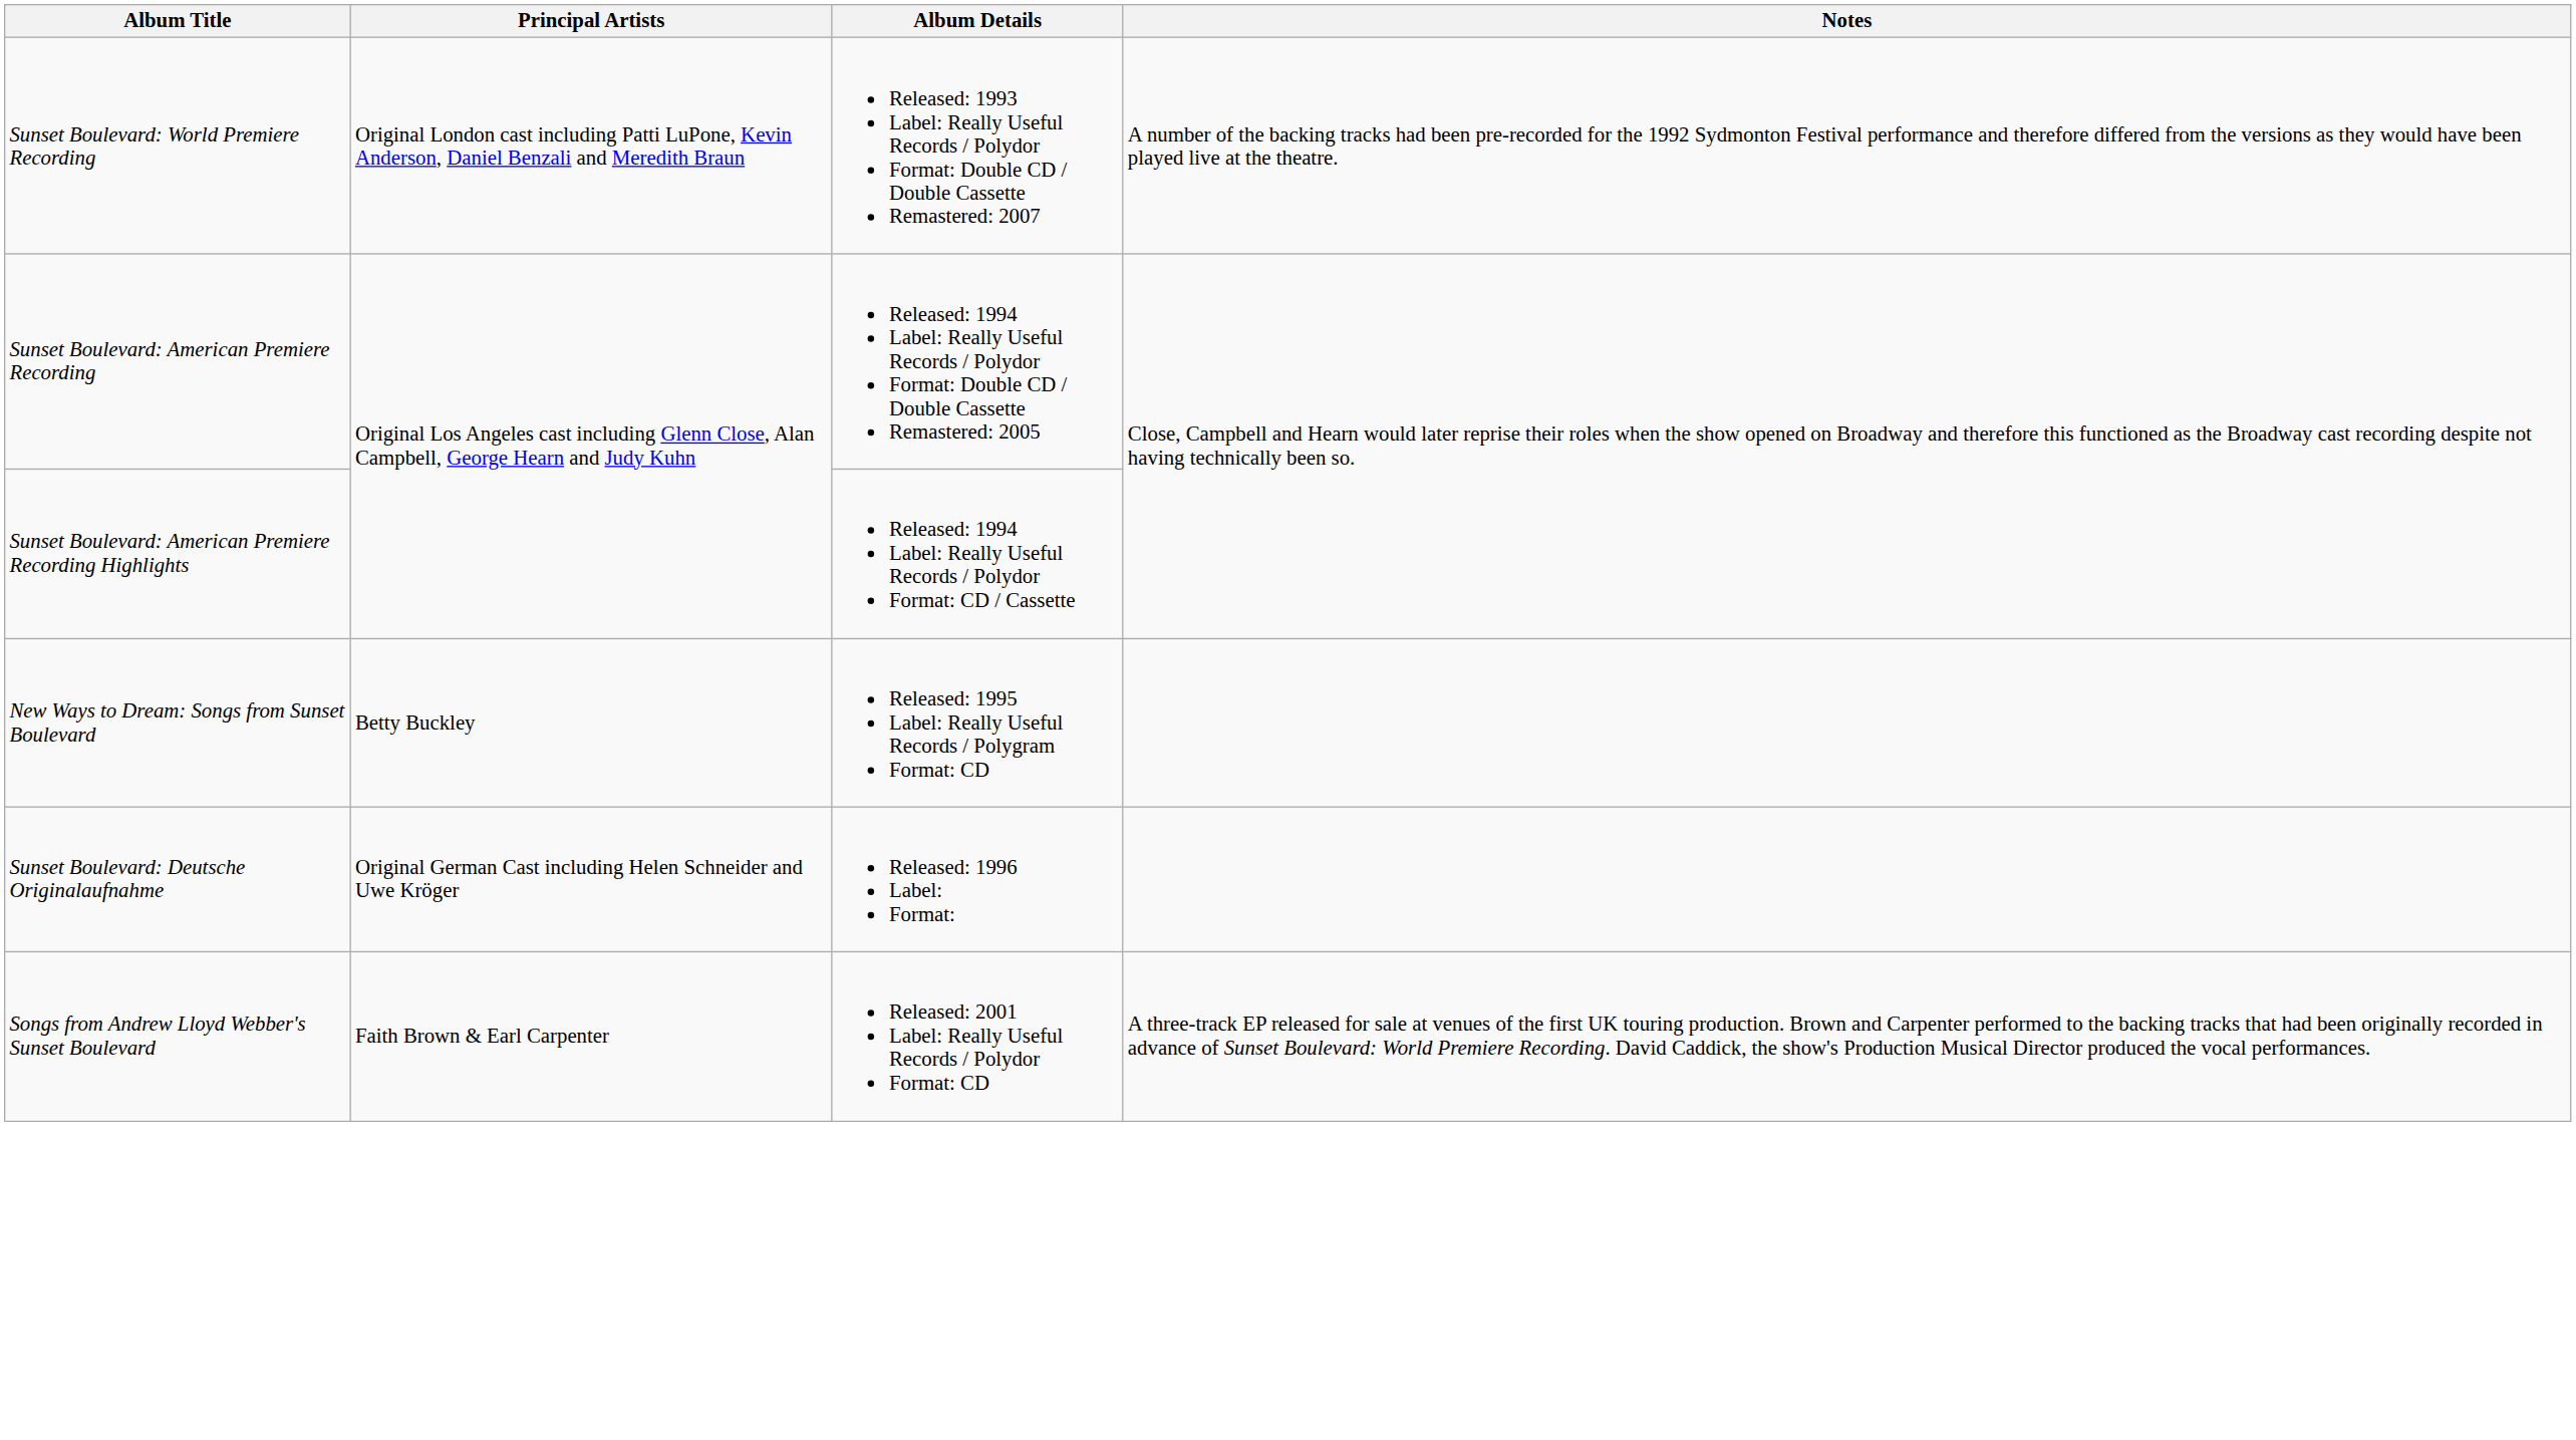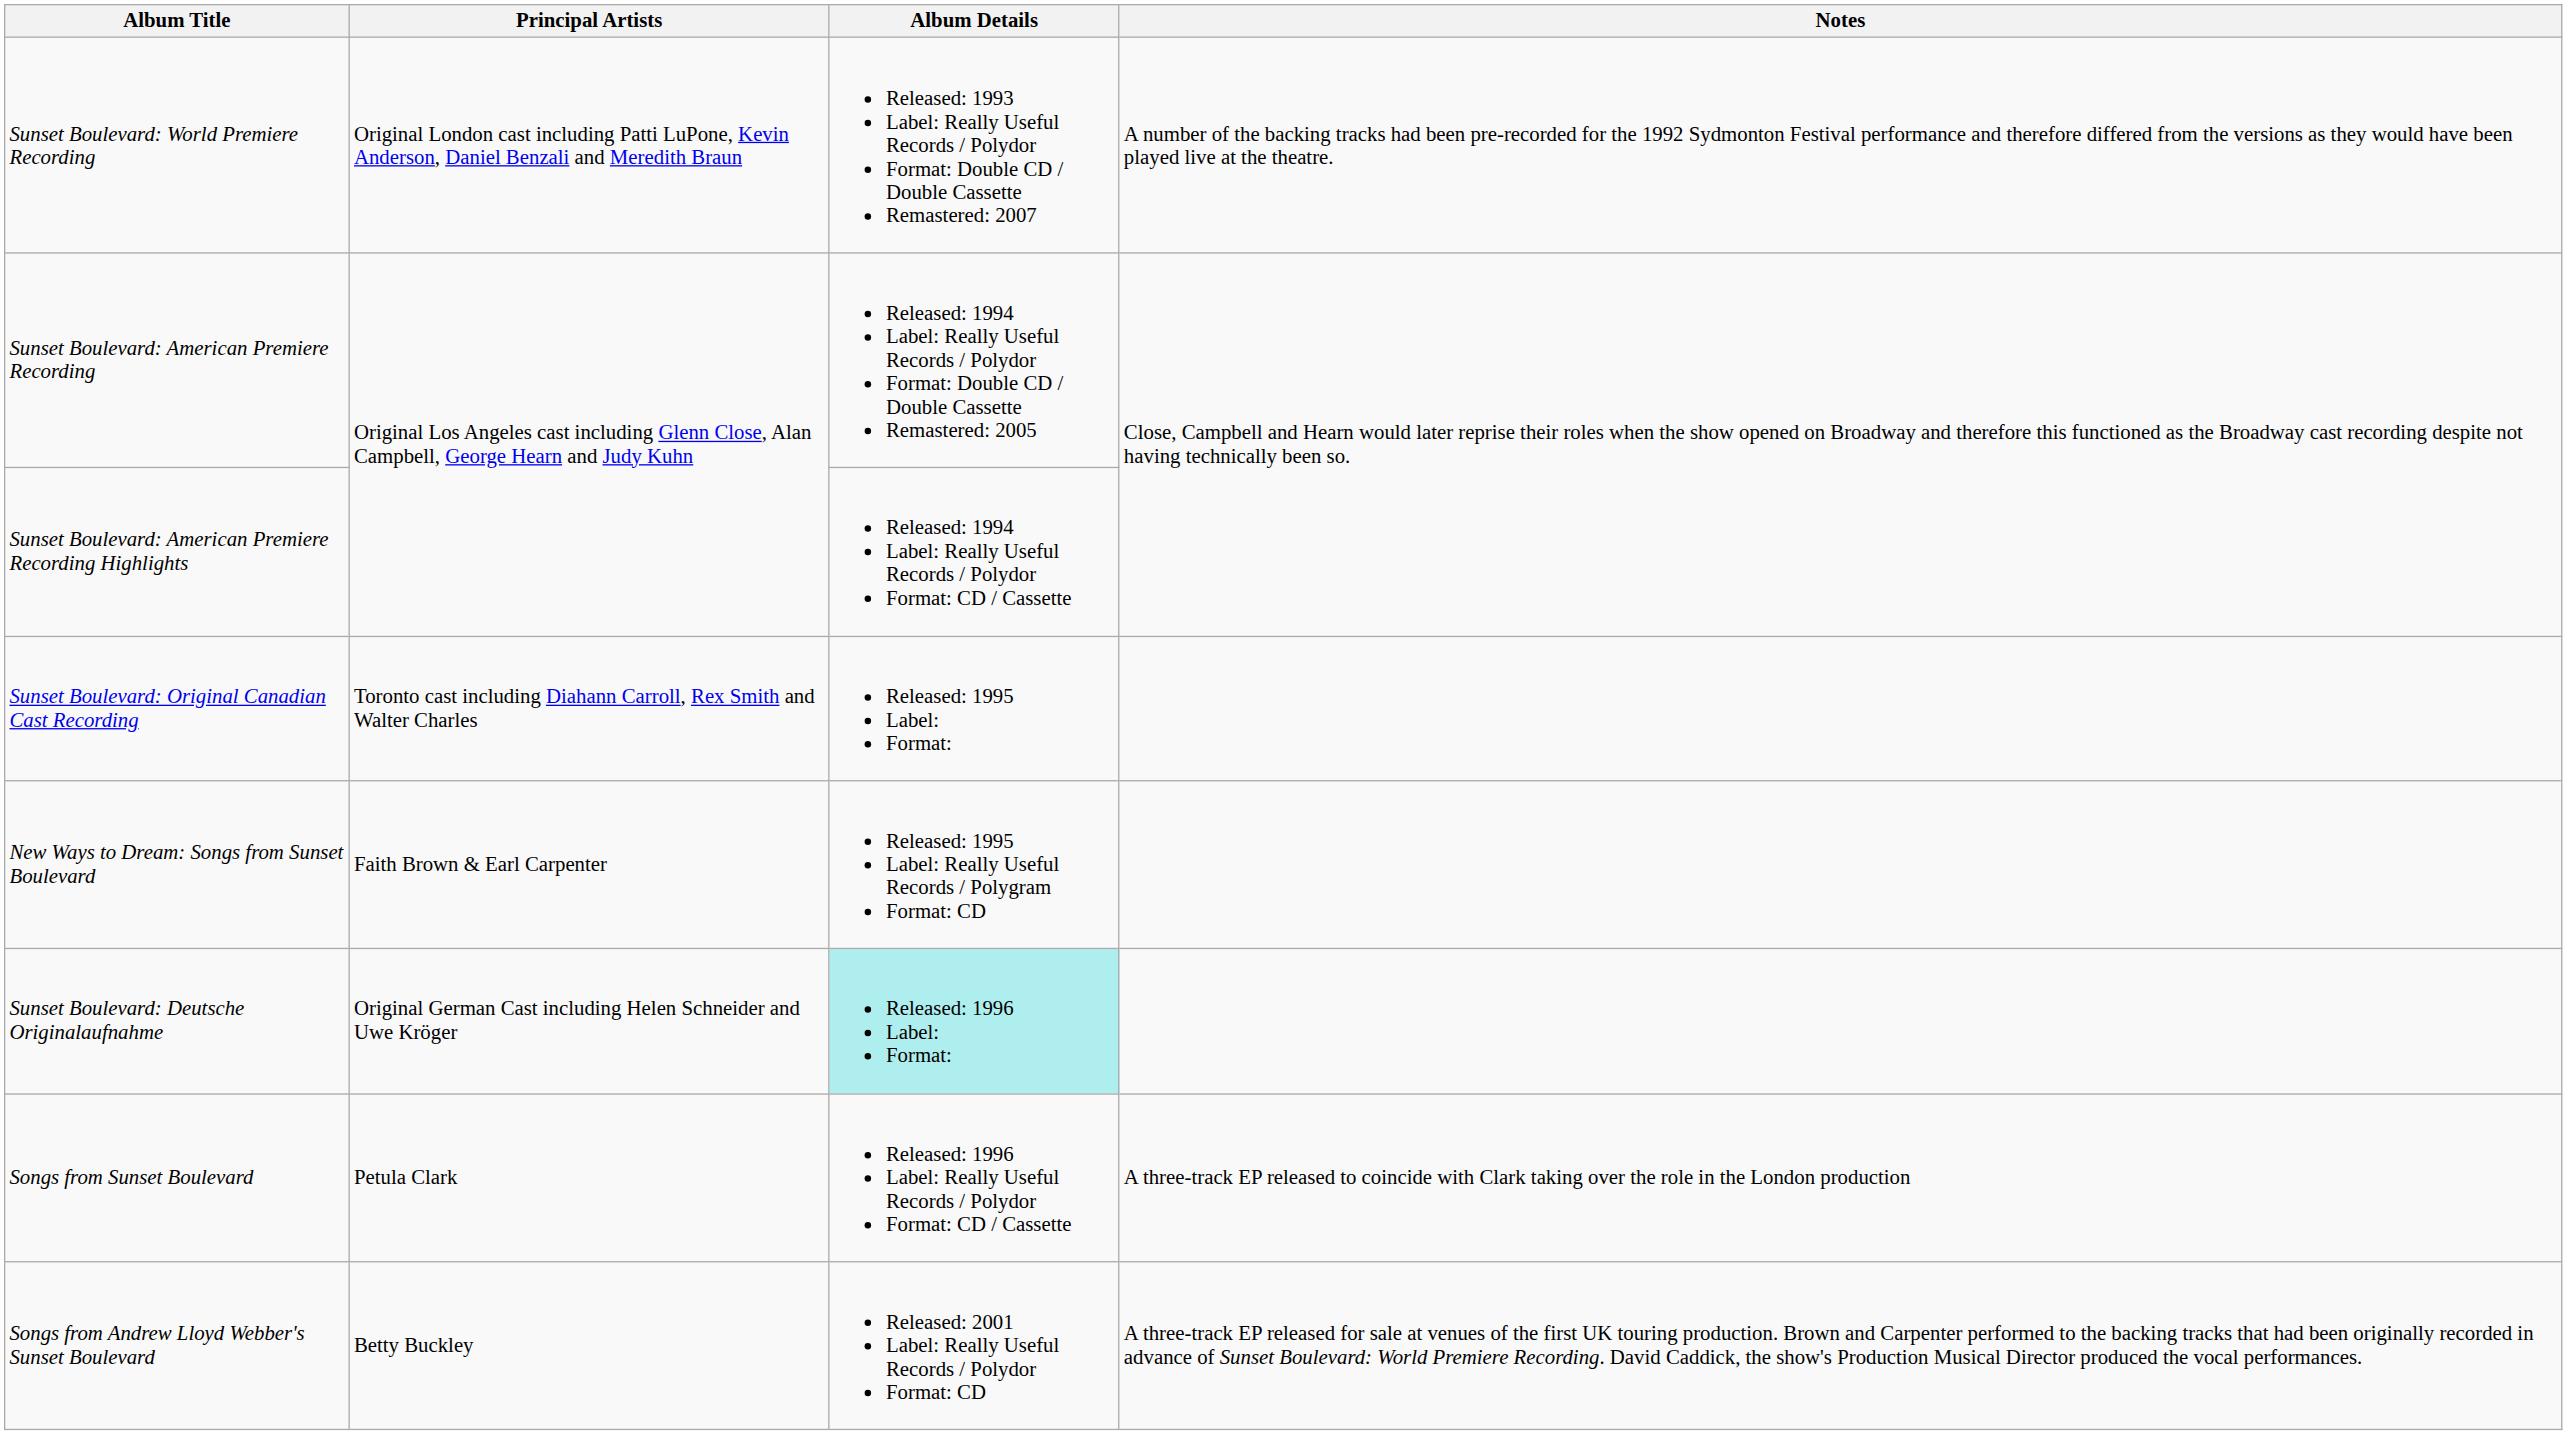 <table class="wikitable">
 <tr>
 <th>Album Title</th>
 <th>Principal Artists</th>
 <th>Album Details</th>
 <th>Notes</th>
 </tr>
 <tr>
 <td><em>Sunset Boulevard: World Premiere Recording</em></td>
 <td>Original London cast including Patti LuPone, <a href='#'>Kevin Anderson</a>, <a href='#'>Daniel Benzali</a> and <a href='#'>Meredith Braun</a></td>
 <td><br><ul><li>Released: 1993</li><li>Label: Really Useful Records / Polydor</li><li>Format: Double CD / Double Cassette</li><li>Remastered: 2007</li></ul></td>
 <td>A number of the backing tracks had been pre-recorded for the 1992 Sydmonton Festival performance and therefore differed from the versions as they would have been played live at the theatre.</td>
 </tr>
 <tr>
 <td><em>Sunset Boulevard: American Premiere Recording</em></td>
 <td rowspan="2">Original Los Angeles cast including <a href='#'>Glenn Close</a>, Alan Campbell, <a href='#'>George Hearn</a> and <a href='#'>Judy Kuhn</a></td>
 <td><br><ul><li>Released: 1994</li><li>Label: Really Useful Records / Polydor</li><li>Format: Double CD / Double Cassette</li><li>Remastered: 2005</li></ul></td>
 <td rowspan="2">Close, Campbell and Hearn would later reprise their roles when the show opened on Broadway and therefore this functioned as the Broadway cast recording despite not having technically been so.</td>
 </tr>
 <tr>
 <td><em>Sunset Boulevard: American Premiere Recording Highlights</em></td>
 <td><br><ul><li>Released: 1994</li><li>Label: Really Useful Records / Polydor</li><li>Format: CD / Cassette</li></ul></td>
 </tr>
 <tr>
+<td><a href='#'><em>Sunset Boulevard: Original Canadian Cast Recording</em></a></td>
+<td>Toronto cast including <a href='#'>Diahann Carroll</a>, <a href='#'>Rex Smith</a> and Walter Charles</td>
+<td><br><ul><li>Released: 1995</li><li>Label:</li><li>Format:</li></ul></td>
+<td></td>
+</tr>
+<tr>
 <td><em>New Ways to Dream: Songs from Sunset Boulevard</em></td>
-<td>Betty Buckley</td>
+<td>Faith Brown & Earl Carpenter</td>
 <td><br><ul><li>Released: 1995</li><li>Label: Really Useful Records / Polygram</li><li>Format: CD</li></ul></td>
 <td></td>
 </tr>
 <tr>
 <td><em>Sunset Boulevard: Deutsche Originalaufnahme</em></td>
 <td>Original German Cast including Helen Schneider and Uwe Kröger</td>
-<td><br><ul><li>Released: 1996</li><li>Label:</li><li>Format:</li></ul></td>
+<td style="background: paleturquoise;"><br><ul><li>Released: 1996</li><li>Label:</li><li>Format:</li></ul></td>
 <td></td>
 </tr>
 <tr>
+<td><em>Songs from Sunset Boulevard</em></td>
+<td>Petula Clark</td>
+<td><br><ul><li>Released: 1996</li><li>Label: Really Useful Records / Polydor</li><li>Format: CD / Cassette</li></ul></td>
+<td>A three-track EP released to coincide with Clark taking over the role in the London production</td>
+</tr>
+<tr>
 <td><em>Songs from Andrew Lloyd Webber's Sunset Boulevard</em></td>
-<td>Faith Brown & Earl Carpenter</td>
+<td>Betty Buckley</td>
 <td><br><ul><li>Released: 2001</li><li>Label: Really Useful Records / Polydor</li><li>Format: CD</li></ul></td>
 <td>A three-track EP released for sale at venues of the first UK touring production. Brown and Carpenter performed to the backing tracks that had been originally recorded in advance of <em>Sunset Boulevard: World Premiere Recording</em>. David Caddick, the show's Production Musical Director produced the vocal performances.</td>
 </tr>
 </table>
